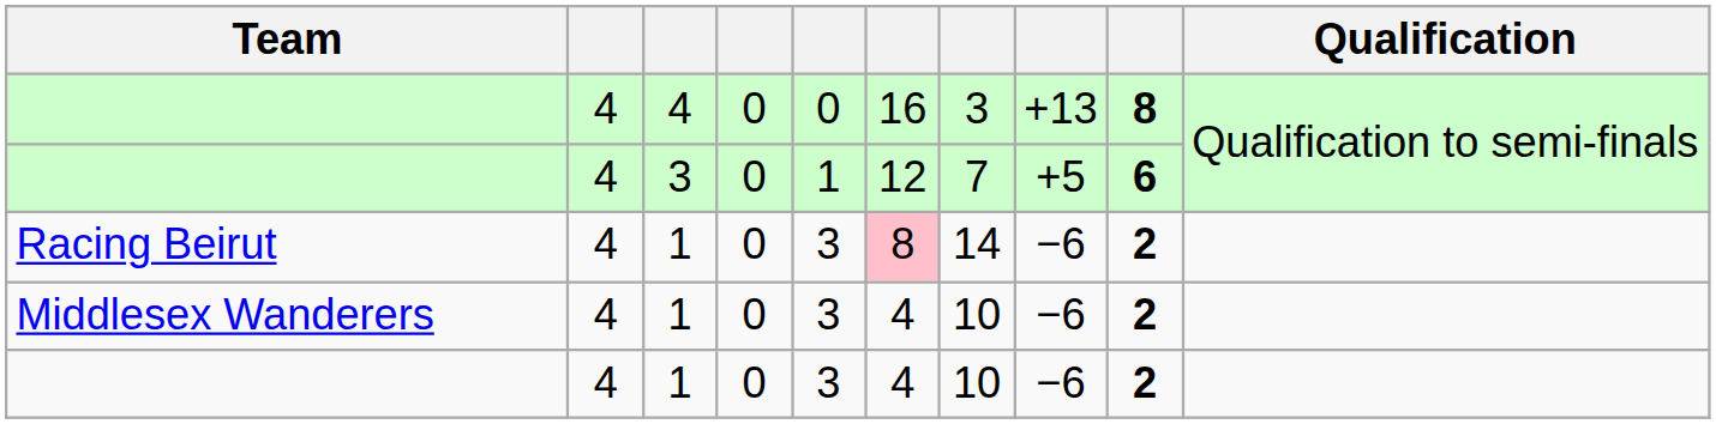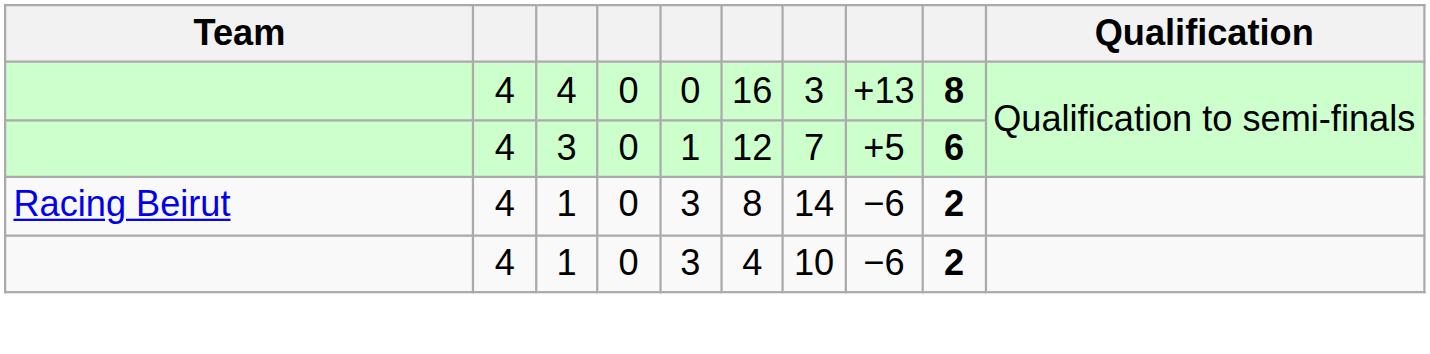 <table class="wikitable" style="text-align:center;">
 <tr>
 <th width=200>Team</th>
 <th width=20></th>
 <th width=20></th>
 <th width=20></th>
 <th width=20></th>
 <th width=20></th>
 <th width=20></th>
 <th width=20></th>
 <th width=20></th>
 <th>Qualification</th>
 </tr>
 <tr bgcolor="#ccffcc">
 <td align="left"></td>
 <td>4</td>
 <td>4</td>
 <td>0</td>
 <td>0</td>
 <td>16</td>
 <td>3</td>
 <td>+13</td>
 <td><strong>8</strong></td>
 <td rowspan="2">Qualification to semi-finals</td>
 </tr>
 <tr bgcolor="#ccffcc">
 <td align="left"></td>
 <td>4</td>
 <td>3</td>
 <td>0</td>
 <td>1</td>
 <td>12</td>
 <td>7</td>
 <td>+5</td>
 <td><strong>6</strong></td>
 </tr>
 <tr>
 <td align="left"> <a href='#'>Racing Beirut</a></td>
 <td>4</td>
 <td>1</td>
 <td>0</td>
 <td>3</td>
-<td style="background: pink;">8</td>
+<td>8</td>
 <td>14</td>
-<td>−6</td>
-<td><strong>2</strong></td>
-<td></td>
-</tr>
-<tr>
-<td align="left"> <a href='#'>Middlesex Wanderers</a></td>
-<td>4</td>
-<td>1</td>
-<td>0</td>
-<td>3</td>
-<td>4</td>
-<td>10</td>
 <td>−6</td>
 <td><strong>2</strong></td>
 <td></td>
 </tr>
 <tr>
 <td align="left"></td>
 <td>4</td>
 <td>1</td>
 <td>0</td>
 <td>3</td>
 <td>4</td>
 <td>10</td>
 <td>−6</td>
 <td><strong>2</strong></td>
 <td></td>
 </tr>
 </table>
